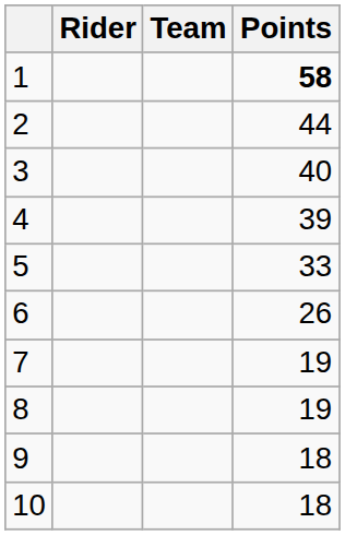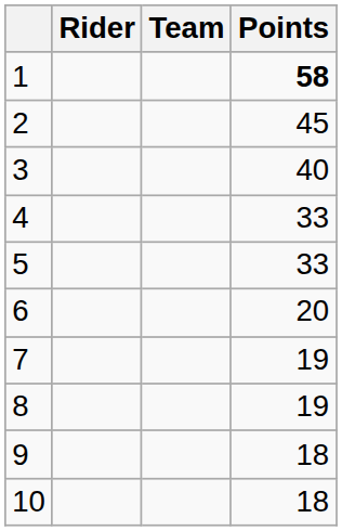 <table class="wikitable">
 <tr>
 <th></th>
 <th>Rider</th>
 <th>Team</th>
 <th>Points</th>
 </tr>
 <tr>
 <td>1</td>
 <td> </td>
 <td></td>
 <td style="text-align:right;"><strong>58</strong></td>
 </tr>
 <tr>
 <td>2</td>
 <td>  </td>
 <td></td>
-<td style="text-align:right;">44</td>
+<td style="text-align:right;">45</td>
 </tr>
 <tr>
 <td>3</td>
 <td></td>
 <td></td>
 <td style="text-align:right;">40</td>
 </tr>
 <tr>
 <td>4</td>
 <td></td>
 <td></td>
-<td style="text-align:right;">39</td>
+<td style="text-align:right;">33</td>
 </tr>
 <tr>
 <td>5</td>
 <td></td>
 <td></td>
 <td style="text-align:right;">33</td>
 </tr>
 <tr>
 <td>6</td>
 <td></td>
 <td></td>
-<td style="text-align:right;">26</td>
+<td style="text-align:right;">20</td>
 </tr>
 <tr>
 <td>7</td>
 <td></td>
 <td></td>
 <td style="text-align:right;">19</td>
 </tr>
 <tr>
 <td>8</td>
 <td></td>
 <td></td>
 <td style="text-align:right;">19</td>
 </tr>
 <tr>
 <td>9</td>
 <td></td>
 <td></td>
 <td style="text-align:right;">18</td>
 </tr>
 <tr>
 <td>10</td>
 <td></td>
 <td></td>
 <td style="text-align:right;">18</td>
 </tr>
 </table>
